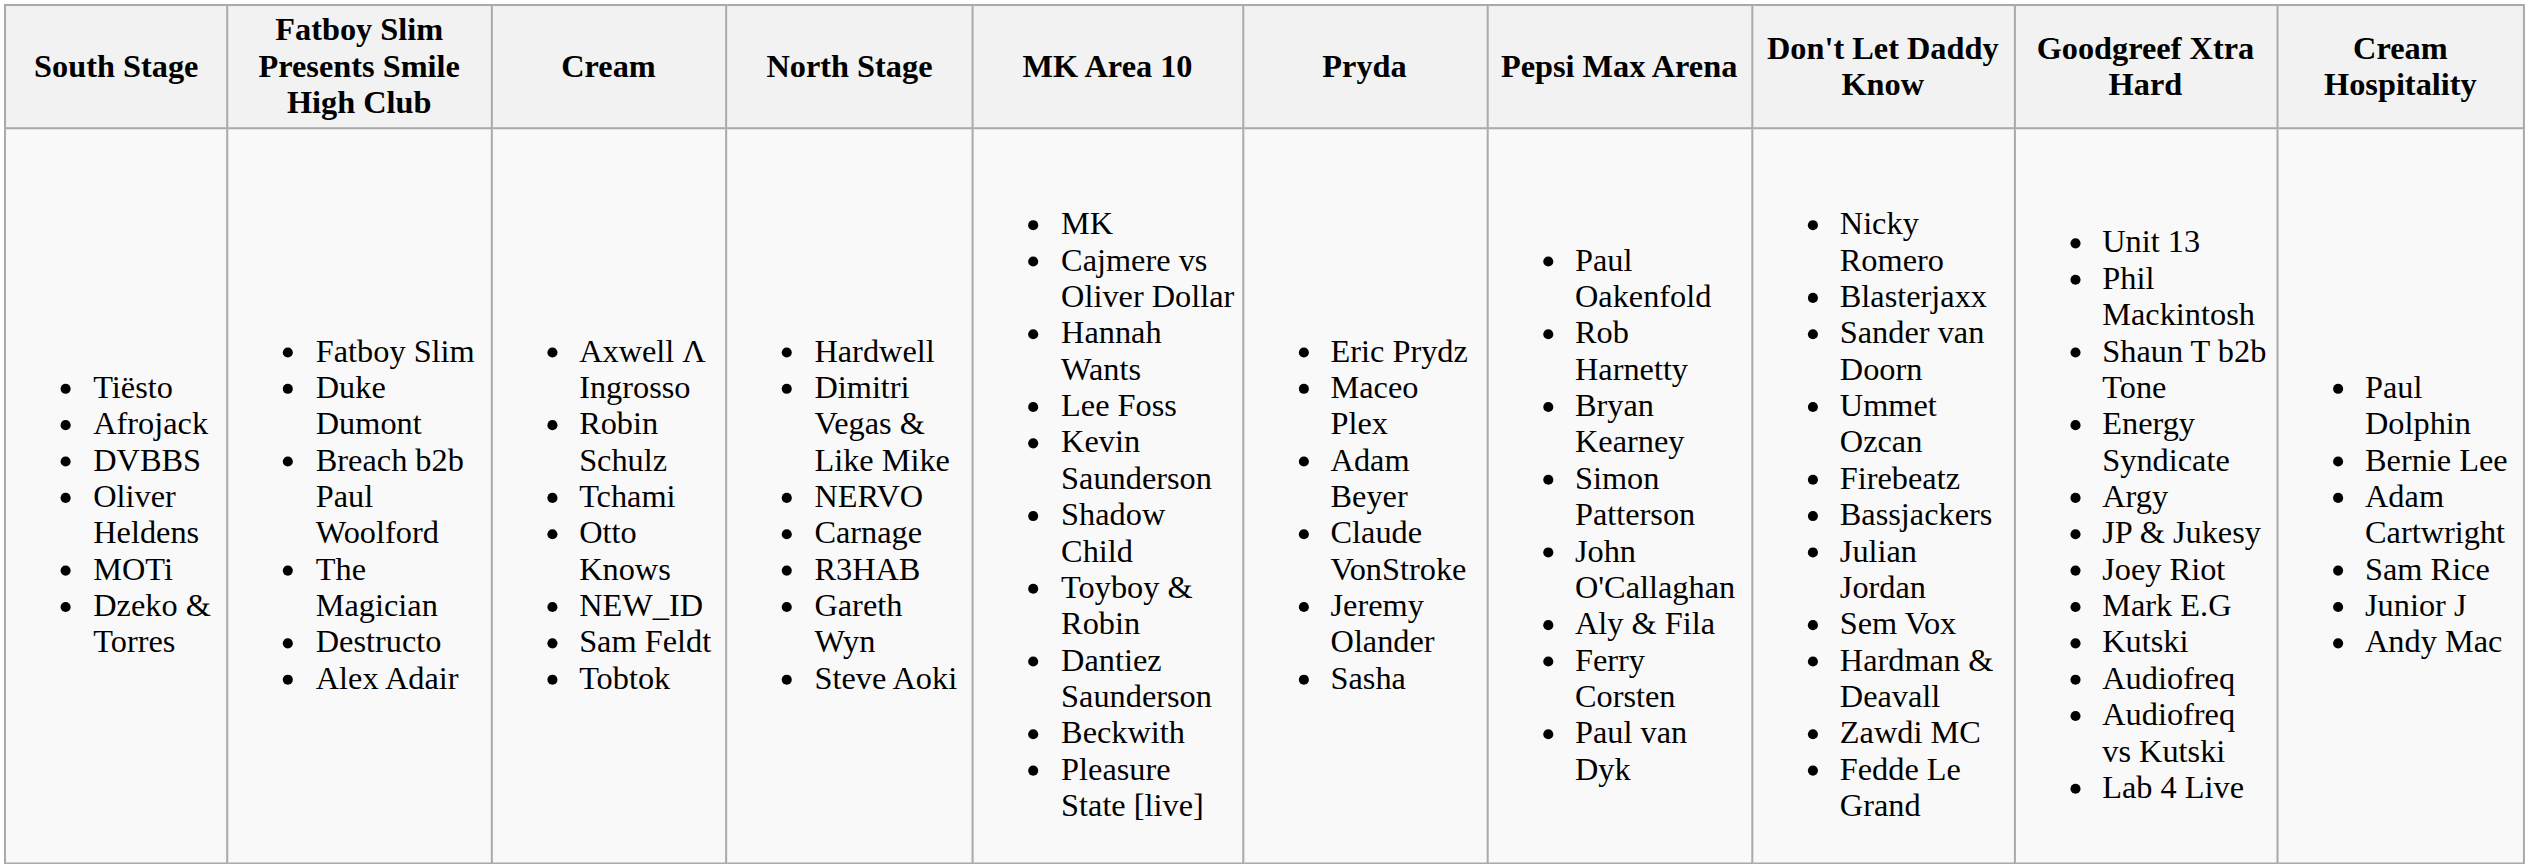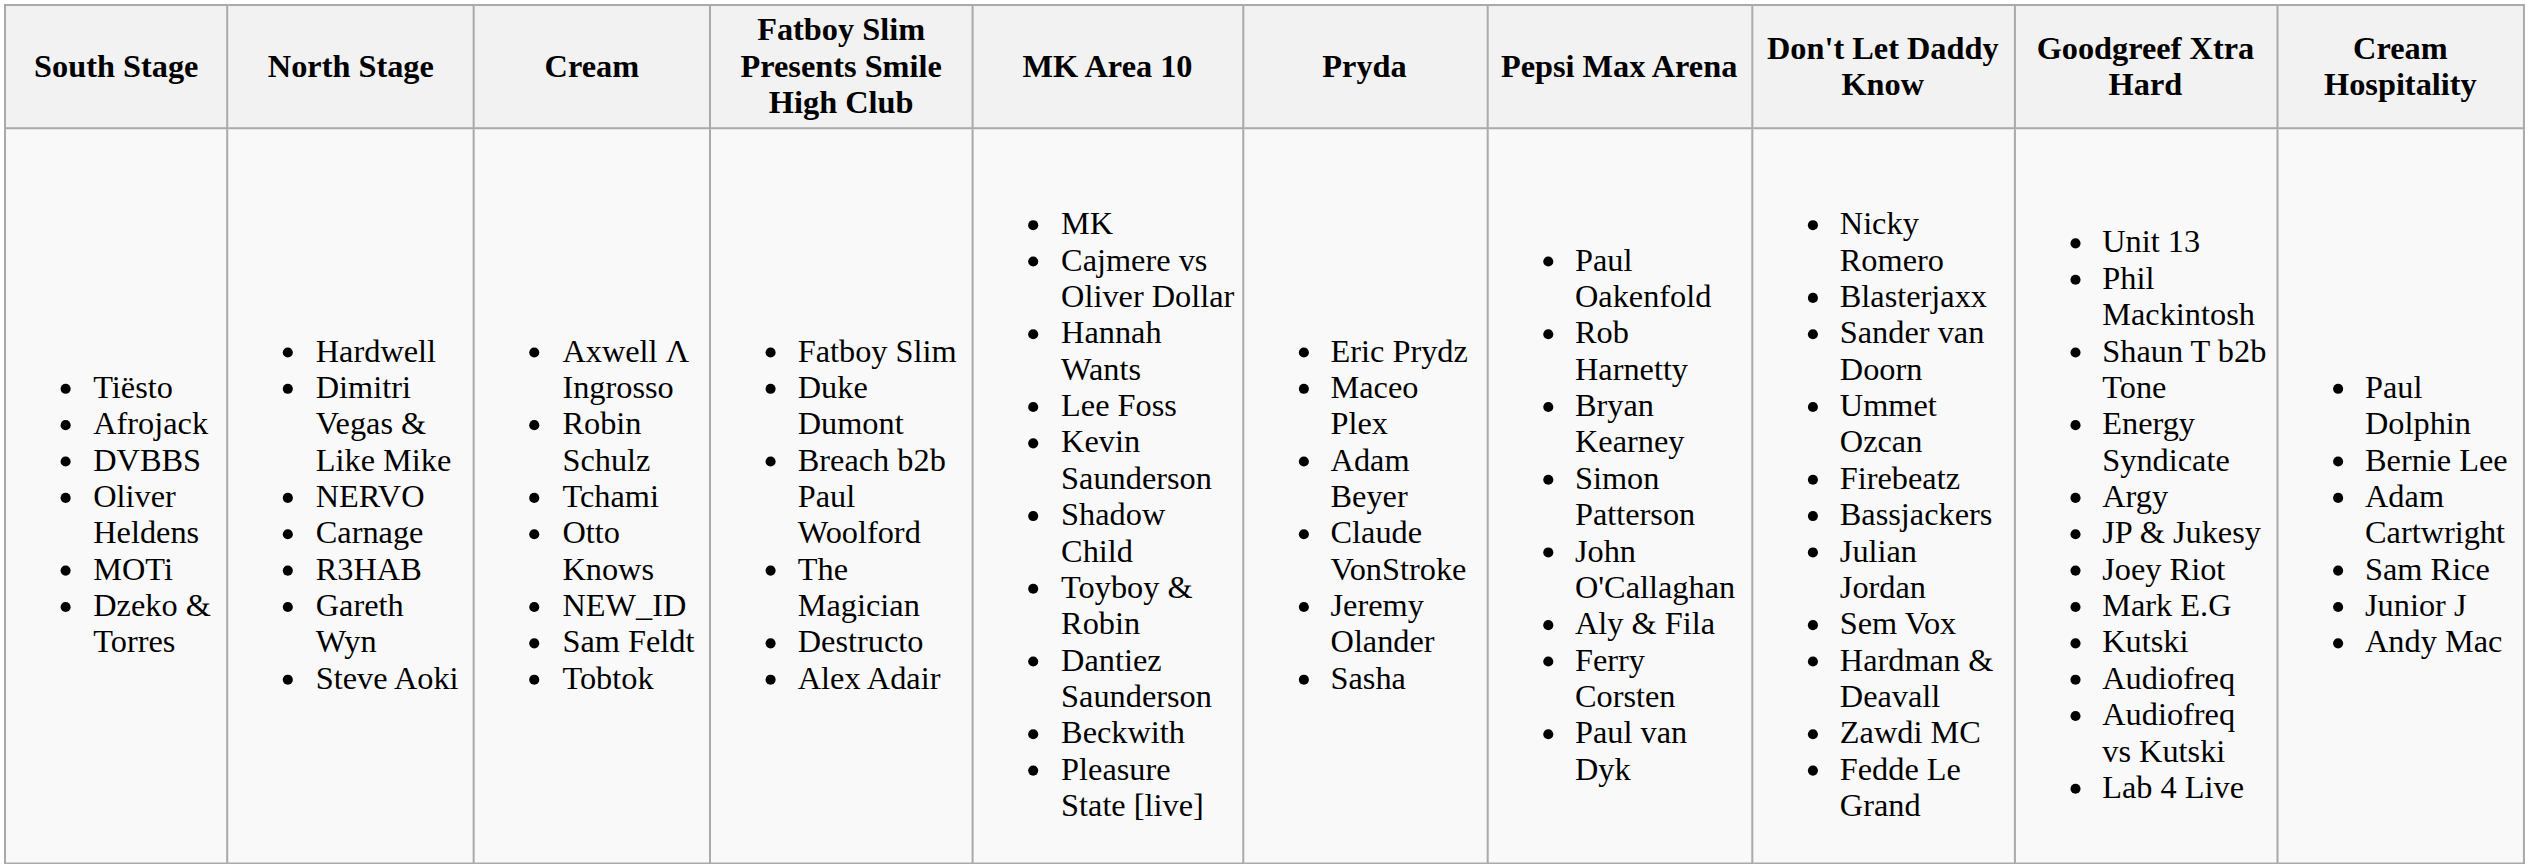 <table class="wikitable">
 <tr>
 <th>South Stage</th>
+<th>North Stage</th>
+<th>Cream</th>
 <th>Fatboy Slim Presents Smile High Club</th>
-<th>Cream</th>
-<th>North Stage</th>
 <th>MK Area 10</th>
 <th>Pryda</th>
 <th>Pepsi Max Arena</th>
 <th>Don't Let Daddy Know</th>
 <th>Goodgreef Xtra Hard</th>
 <th>Cream Hospitality</th>
 </tr>
 <tr>
 <td><br><ul><li>Tiësto</li><li>Afrojack</li><li>DVBBS</li><li>Oliver Heldens</li><li>MOTi</li><li>Dzeko & Torres</li></ul></td>
+<td><br><ul><li>Hardwell</li><li>Dimitri Vegas & Like Mike</li><li>NERVO</li><li>Carnage</li><li>R3HAB</li><li>Gareth Wyn</li><li>Steve Aoki</li></ul></td>
+<td><br><ul><li>Axwell Λ Ingrosso</li><li>Robin Schulz</li><li>Tchami</li><li>Otto Knows</li><li>NEW_ID</li><li>Sam Feldt</li><li>Tobtok</li></ul></td>
 <td><br><ul><li>Fatboy Slim</li><li>Duke Dumont</li><li>Breach b2b Paul Woolford</li><li>The Magician</li><li>Destructo</li><li>Alex Adair</li></ul></td>
-<td><br><ul><li>Axwell Λ Ingrosso</li><li>Robin Schulz</li><li>Tchami</li><li>Otto Knows</li><li>NEW_ID</li><li>Sam Feldt</li><li>Tobtok</li></ul></td>
-<td><br><ul><li>Hardwell</li><li>Dimitri Vegas & Like Mike</li><li>NERVO</li><li>Carnage</li><li>R3HAB</li><li>Gareth Wyn</li><li>Steve Aoki</li></ul></td>
 <td><br><ul><li>MK</li><li>Cajmere vs Oliver Dollar</li><li>Hannah Wants</li><li>Lee Foss</li><li>Kevin Saunderson</li><li>Shadow Child</li><li>Toyboy & Robin</li><li>Dantiez Saunderson</li><li>Beckwith</li><li>Pleasure State [live]</li></ul></td>
 <td><br><ul><li>Eric Prydz</li><li>Maceo Plex</li><li>Adam Beyer</li><li>Claude VonStroke</li><li>Jeremy Olander</li><li>Sasha</li></ul></td>
 <td><br><ul><li>Paul Oakenfold</li><li>Rob Harnetty</li><li>Bryan Kearney</li><li>Simon Patterson</li><li>John O'Callaghan</li><li>Aly & Fila</li><li>Ferry Corsten</li><li>Paul van Dyk</li></ul></td>
 <td><br><ul><li>Nicky Romero</li><li>Blasterjaxx</li><li>Sander van Doorn</li><li>Ummet Ozcan</li><li>Firebeatz</li><li>Bassjackers</li><li>Julian Jordan</li><li>Sem Vox</li><li>Hardman & Deavall</li><li>Zawdi MC</li><li>Fedde Le Grand</li></ul></td>
 <td><br><ul><li>Unit 13</li><li>Phil Mackintosh</li><li>Shaun T b2b Tone</li><li>Energy Syndicate</li><li>Argy</li><li>JP & Jukesy</li><li>Joey Riot</li><li>Mark E.G</li><li>Kutski</li><li>Audiofreq</li><li>Audiofreq vs Kutski</li><li>Lab 4 Live</li></ul></td>
 <td><br><ul><li>Paul Dolphin</li><li>Bernie Lee</li><li>Adam Cartwright</li><li>Sam Rice</li><li>Junior J</li><li>Andy Mac</li></ul></td>
 </tr>
 </table>
